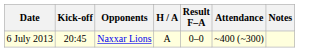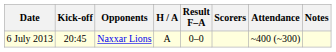 <table class="wikitable" style="text-align:center">
 <tr>
 <th>Date</th>
 <th>Kick-off</th>
 <th>Opponents</th>
 <th>H / A</th>
 <th>Result<br>F–A</th>
+<th>Scorers</th>
 <th>Attendance</th>
 <th>Notes</th>
 </tr>
 <tr bgcolor="#ffffdd">
 <td>6 July 2013</td>
 <td>20:45</td>
 <td><a href='#'>Naxxar Lions</a></td>
 <td>A</td>
 <td>0–0</td>
+<td></td>
 <td>~400 (~300)</td>
 <td></td>
 </tr>
 </table>
